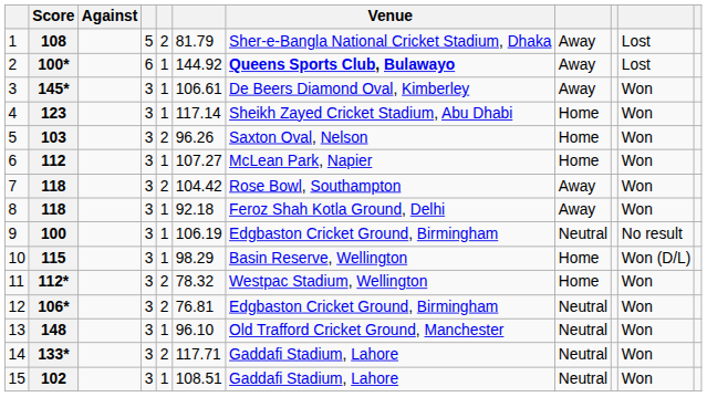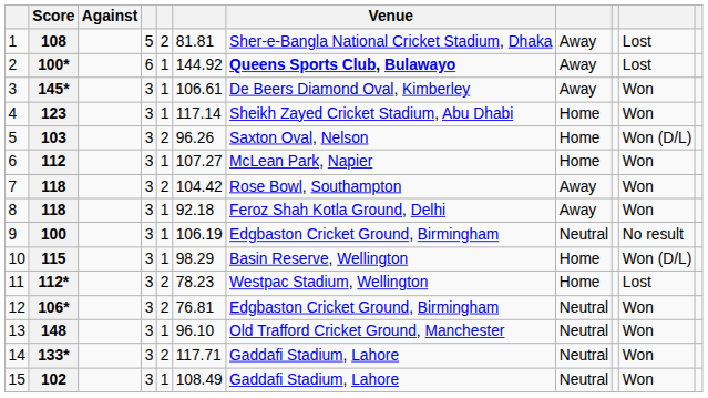 <table class="wikitable plainrowheaders sortable">
 <tr>
 <th></th>
 <th>Score</th>
 <th>Against</th>
 <th><a href='#'></a></th>
 <th><a href='#'></a></th>
 <th><a href='#'></a></th>
 <th>Venue</th>
 <th></th>
 <th></th>
 <th></th>
 <th scope="col" class="unsortable"></th>
 </tr>
 <tr>
 <td>1</td>
 <th scope="row"> 108</th>
 <td></td>
 <td>5</td>
 <td>2</td>
-<td>81.79</td>
+<td>81.81</td>
 <td><a href='#'>Sher-e-Bangla National Cricket Stadium</a>, <a href='#'>Dhaka</a></td>
 <td>Away</td>
 <td></td>
 <td>Lost</td>
 <td></td>
 </tr>
 <tr>
 <td>2</td>
 <th scope="row"> 100*</th>
 <td></td>
 <td>6</td>
 <td>1</td>
 <td>144.92</td>
 <td><strong><a href='#'>Queens Sports Club</a>, <a href='#'>Bulawayo</a></strong></td>
 <td>Away</td>
 <td></td>
 <td>Lost</td>
 <td></td>
 </tr>
 <tr>
 <td>3</td>
 <th scope="row"> 145* </th>
 <td></td>
 <td>3</td>
 <td>1</td>
 <td>106.61</td>
 <td><a href='#'>De Beers Diamond Oval</a>, <a href='#'>Kimberley</a></td>
 <td>Away</td>
 <td></td>
 <td>Won</td>
 <td></td>
 </tr>
 <tr>
 <td>4</td>
 <th scope="row"> 123  </th>
 <td></td>
 <td>3</td>
 <td>1</td>
 <td>117.14</td>
 <td><a href='#'>Sheikh Zayed Cricket Stadium</a>, <a href='#'>Abu Dhabi</a></td>
 <td>Home</td>
 <td></td>
 <td>Won</td>
 <td></td>
 </tr>
 <tr>
 <td>5</td>
 <th scope="row"> 103 </th>
 <td></td>
 <td>3</td>
 <td>2</td>
 <td>96.26</td>
 <td><a href='#'>Saxton Oval</a>, <a href='#'>Nelson</a></td>
 <td>Home</td>
 <td></td>
-<td>Won</td>
+<td>Won (D/L)</td>
 <td></td>
 </tr>
 <tr>
 <td>6</td>
 <th scope="row"> 112 </th>
 <td></td>
 <td>3</td>
 <td>1</td>
 <td>107.27</td>
 <td><a href='#'>McLean Park</a>, <a href='#'>Napier</a></td>
 <td>Home</td>
 <td></td>
 <td>Won</td>
 <td></td>
 </tr>
 <tr>
 <td>7</td>
 <th scope="row"> 118 </th>
 <td></td>
 <td>3</td>
 <td>2</td>
 <td>104.42</td>
 <td><a href='#'>Rose Bowl</a>, <a href='#'>Southampton</a></td>
 <td>Away</td>
 <td></td>
 <td>Won</td>
 <td></td>
 </tr>
 <tr>
 <td>8</td>
 <th scope="row"> 118  </th>
 <td></td>
 <td>3</td>
 <td>1</td>
 <td>92.18</td>
 <td><a href='#'>Feroz Shah Kotla Ground</a>, <a href='#'>Delhi</a></td>
 <td>Away</td>
 <td></td>
 <td>Won</td>
 <td></td>
 </tr>
 <tr>
 <td>9</td>
 <th scope="row"> 100 </th>
 <td></td>
 <td>3</td>
 <td>1</td>
 <td>106.19</td>
 <td><a href='#'>Edgbaston Cricket Ground</a>, <a href='#'>Birmingham</a></td>
 <td>Neutral</td>
 <td></td>
 <td>No result</td>
 <td></td>
 </tr>
 <tr>
 <td>10</td>
 <th scope="row"> 115  </th>
 <td></td>
 <td>3</td>
 <td>1</td>
 <td>98.29</td>
 <td><a href='#'>Basin Reserve</a>, <a href='#'>Wellington</a></td>
 <td>Home</td>
 <td></td>
 <td>Won (D/L)</td>
 <td></td>
 </tr>
 <tr>
 <td>11</td>
 <th scope="row"> 112* </th>
 <td></td>
 <td>3</td>
 <td>2</td>
-<td>78.32</td>
+<td>78.23</td>
 <td><a href='#'>Westpac Stadium</a>, <a href='#'>Wellington</a></td>
 <td>Home</td>
 <td></td>
-<td>Won</td>
+<td>Lost</td>
 <td></td>
 </tr>
 <tr>
 <td>12</td>
 <th scope="row"> 106*  </th>
 <td></td>
 <td>3</td>
 <td>2</td>
 <td>76.81</td>
 <td><a href='#'>Edgbaston Cricket Ground</a>, <a href='#'>Birmingham</a></td>
 <td>Neutral</td>
 <td></td>
 <td>Won</td>
 <td></td>
 </tr>
 <tr>
 <td>13</td>
 <th scope="row"> 148  </th>
 <td></td>
 <td>3</td>
 <td>1</td>
 <td>96.10</td>
 <td><a href='#'>Old Trafford Cricket Ground</a>, <a href='#'>Manchester</a></td>
 <td>Neutral</td>
 <td></td>
 <td>Won</td>
 <td></td>
 </tr>
 <tr>
 <td>14</td>
 <th scope="row"> 133* </th>
 <td></td>
 <td>3</td>
 <td>2</td>
 <td>117.71</td>
 <td><a href='#'>Gaddafi Stadium</a>, <a href='#'>Lahore</a></td>
 <td>Neutral</td>
 <td></td>
 <td>Won</td>
 <td></td>
 </tr>
 <tr>
 <td>15</td>
 <th scope="row"> 102</th>
 <td></td>
 <td>3</td>
 <td>1</td>
-<td>108.51</td>
+<td>108.49</td>
 <td><a href='#'>Gaddafi Stadium</a>, <a href='#'>Lahore</a></td>
 <td>Neutral</td>
 <td></td>
 <td>Won</td>
 <td></td>
 </tr>
 </table>
